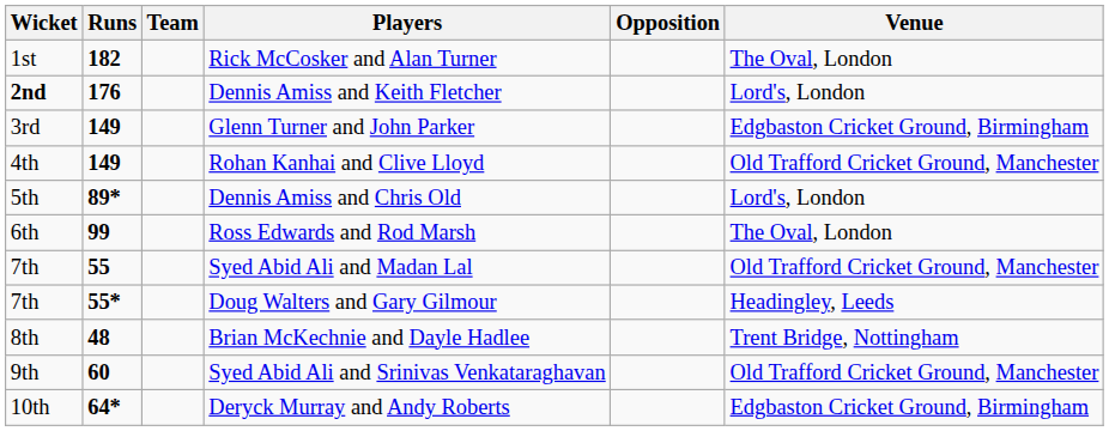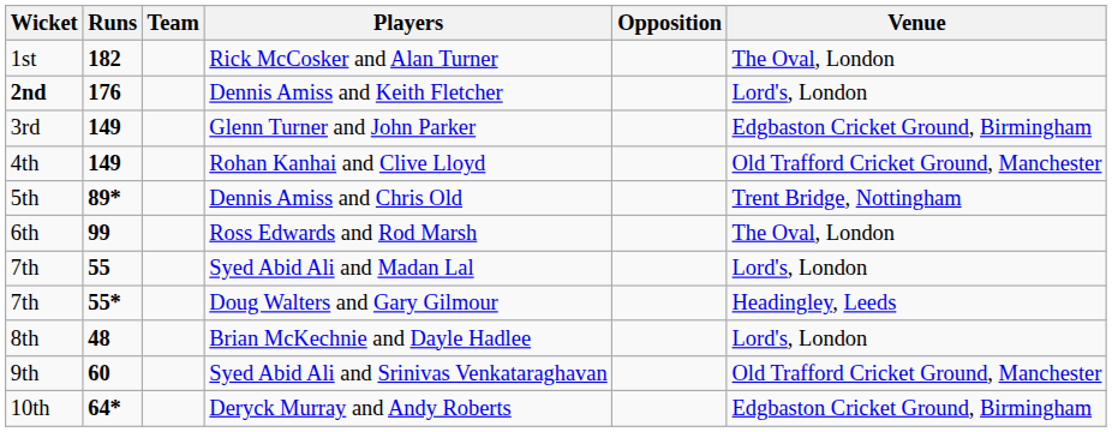 <table class="wikitable">
 <tr>
 <th>Wicket</th>
 <th>Runs</th>
 <th>Team</th>
 <th>Players</th>
 <th>Opposition</th>
 <th>Venue</th>
 </tr>
 <tr>
 <td>1st</td>
 <td><strong>182</strong></td>
 <td></td>
 <td><a href='#'>Rick McCosker</a> and <a href='#'>Alan Turner</a></td>
 <td></td>
 <td><a href='#'>The Oval</a>, London</td>
 </tr>
 <tr>
 <td><strong>2nd</strong></td>
 <td><strong>176</strong></td>
 <td></td>
 <td><a href='#'>Dennis Amiss</a> and <a href='#'>Keith Fletcher</a></td>
 <td></td>
 <td><a href='#'>Lord's</a>, London</td>
 </tr>
 <tr>
 <td>3rd</td>
 <td><strong>149</strong></td>
 <td></td>
 <td><a href='#'>Glenn Turner</a> and <a href='#'>John Parker</a></td>
 <td></td>
 <td><a href='#'>Edgbaston Cricket Ground</a>, <a href='#'>Birmingham</a></td>
 </tr>
 <tr>
 <td>4th</td>
 <td><strong>149</strong></td>
 <td></td>
 <td><a href='#'>Rohan Kanhai</a> and <a href='#'>Clive Lloyd</a></td>
 <td></td>
 <td><a href='#'>Old Trafford Cricket Ground</a>, <a href='#'>Manchester</a></td>
 </tr>
 <tr>
 <td>5th</td>
 <td><strong>89*</strong></td>
 <td></td>
 <td><a href='#'>Dennis Amiss</a> and <a href='#'>Chris Old</a></td>
 <td></td>
-<td><a href='#'>Lord's</a>, London</td>
+<td><a href='#'>Trent Bridge</a>, <a href='#'>Nottingham</a></td>
 </tr>
 <tr>
 <td>6th</td>
 <td><strong>99</strong></td>
 <td></td>
 <td><a href='#'>Ross Edwards</a> and <a href='#'>Rod Marsh</a></td>
 <td></td>
 <td><a href='#'>The Oval</a>, London</td>
 </tr>
 <tr>
 <td>7th</td>
 <td><strong>55</strong></td>
 <td></td>
 <td><a href='#'>Syed Abid Ali</a> and <a href='#'>Madan Lal</a></td>
 <td></td>
-<td><a href='#'>Old Trafford Cricket Ground</a>, <a href='#'>Manchester</a></td>
+<td><a href='#'>Lord's</a>, London</td>
 </tr>
 <tr>
 <td>7th</td>
 <td><strong>55*</strong></td>
 <td></td>
 <td><a href='#'>Doug Walters</a> and <a href='#'>Gary Gilmour</a></td>
 <td></td>
 <td><a href='#'>Headingley</a>, <a href='#'>Leeds</a></td>
 </tr>
 <tr>
 <td>8th</td>
 <td><strong>48</strong></td>
 <td></td>
 <td><a href='#'>Brian McKechnie</a> and <a href='#'>Dayle Hadlee</a></td>
 <td></td>
-<td><a href='#'>Trent Bridge</a>, <a href='#'>Nottingham</a></td>
+<td><a href='#'>Lord's</a>, London</td>
 </tr>
 <tr>
 <td>9th</td>
 <td><strong>60</strong></td>
 <td></td>
 <td><a href='#'>Syed Abid Ali</a> and <a href='#'>Srinivas Venkataraghavan</a></td>
 <td></td>
 <td><a href='#'>Old Trafford Cricket Ground</a>, <a href='#'>Manchester</a></td>
 </tr>
 <tr>
 <td>10th</td>
 <td><strong>64*</strong></td>
 <td></td>
 <td><a href='#'>Deryck Murray</a> and <a href='#'>Andy Roberts</a></td>
 <td></td>
 <td><a href='#'>Edgbaston Cricket Ground</a>, <a href='#'>Birmingham</a></td>
 </tr>
 </table>
